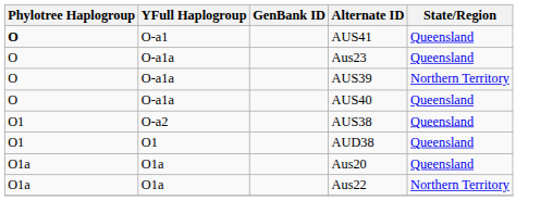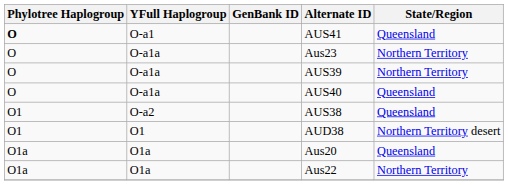 <table class="wikitable sortable">
 <tr>
 <th scope="col">Phylotree Haplogroup</th>
 <th scope="col">YFull Haplogroup</th>
 <th scope="col">GenBank ID</th>
 <th scope="col">Alternate ID</th>
 <th scope="col">State/Region</th>
 </tr>
 <tr>
 <td><strong>O</strong></td>
 <td>O-a1</td>
 <td></td>
 <td>AUS41</td>
 <td><a href='#'>Queensland</a></td>
 </tr>
 <tr>
 <td>O</td>
 <td>O-a1a</td>
 <td></td>
 <td>Aus23</td>
-<td><a href='#'>Queensland</a></td>
+<td><a href='#'>Northern Territory</a></td>
 </tr>
 <tr>
 <td>O</td>
 <td>O-a1a</td>
 <td></td>
 <td>AUS39</td>
 <td><a href='#'>Northern Territory</a></td>
 </tr>
 <tr>
 <td>O</td>
 <td>O-a1a</td>
 <td></td>
 <td>AUS40</td>
 <td><a href='#'>Queensland</a></td>
 </tr>
 <tr>
 <td>O1</td>
 <td>O-a2</td>
 <td></td>
 <td>AUS38</td>
 <td><a href='#'>Queensland</a></td>
 </tr>
 <tr>
 <td>O1</td>
 <td>O1</td>
 <td></td>
 <td>AUD38</td>
-<td><a href='#'>Queensland</a></td>
+<td><a href='#'>Northern Territory</a> desert</td>
 </tr>
 <tr>
 <td>O1a</td>
 <td>O1a</td>
 <td></td>
 <td>Aus20</td>
 <td><a href='#'>Queensland</a></td>
 </tr>
 <tr>
 <td>O1a</td>
 <td>O1a</td>
 <td></td>
 <td>Aus22</td>
 <td><a href='#'>Northern Territory</a></td>
 </tr>
 <tr>
 </tr>
 </table>
